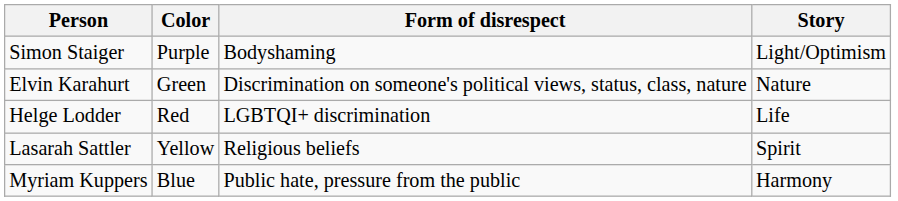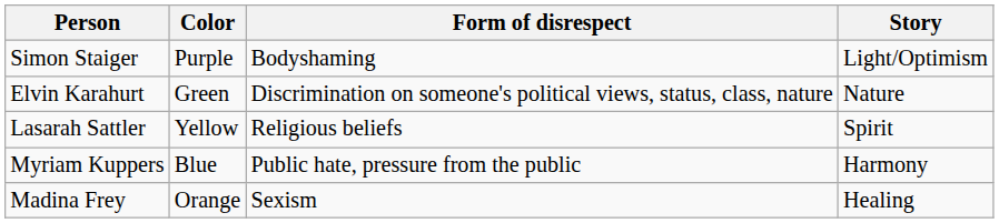 <table class="wikitable">
 <tr>
 <th>Person</th>
 <th>Color</th>
 <th>Form of disrespect</th>
 <th>Story</th>
 </tr>
 <tr>
 <td>Simon Staiger</td>
 <td>Purple</td>
 <td>Bodyshaming</td>
 <td>Light/Optimism</td>
 </tr>
 <tr>
 <td>Elvin Karahurt</td>
 <td>Green</td>
 <td>Discrimination on someone's political views, status, class, nature</td>
 <td>Nature</td>
 </tr>
 <tr>
-<td>Helge Lodder</td>
-<td>Red</td>
-<td>LGBTQI+ discrimination</td>
-<td>Life</td>
-</tr>
-<tr>
 <td>Lasarah Sattler</td>
 <td>Yellow</td>
 <td>Religious beliefs</td>
 <td>Spirit</td>
 </tr>
 <tr>
 <td>Myriam Kuppers</td>
 <td>Blue</td>
 <td>Public hate, pressure from the public</td>
 <td>Harmony</td>
 </tr>
+<tr>
+<td>Madina Frey</td>
+<td>Orange</td>
+<td>Sexism</td>
+<td>Healing</td>
+</tr>
 </table>
